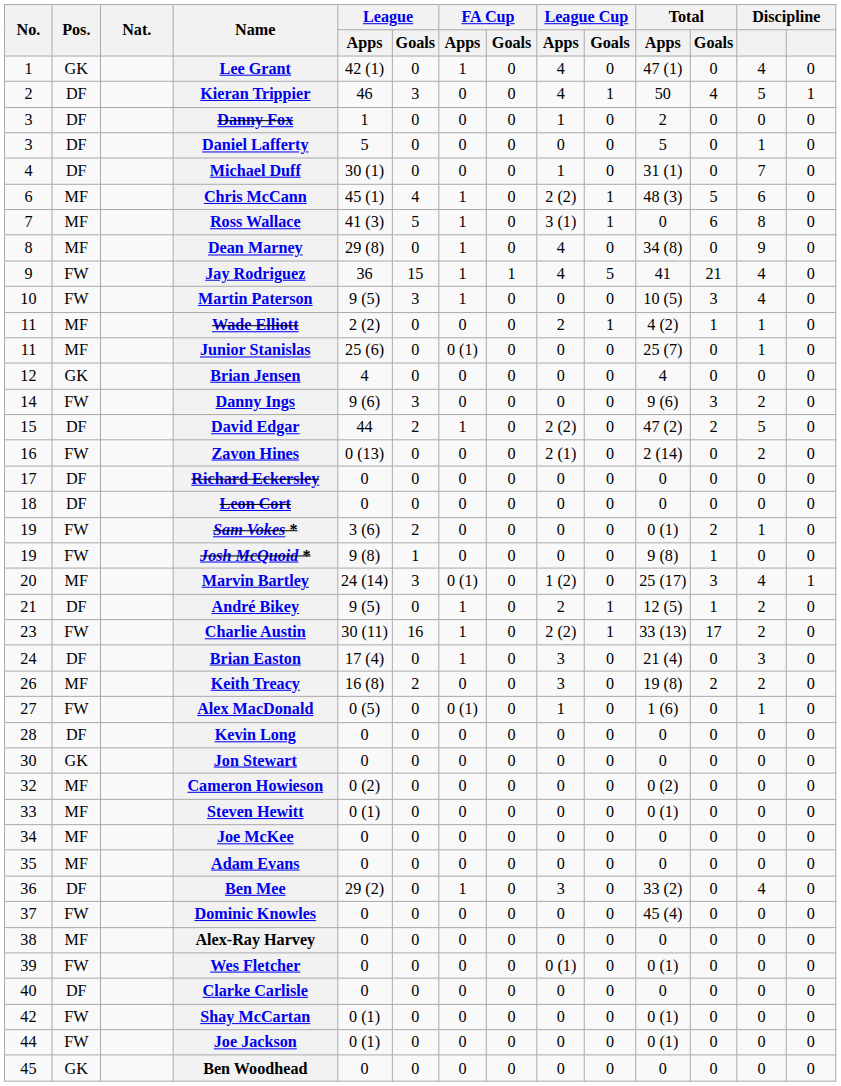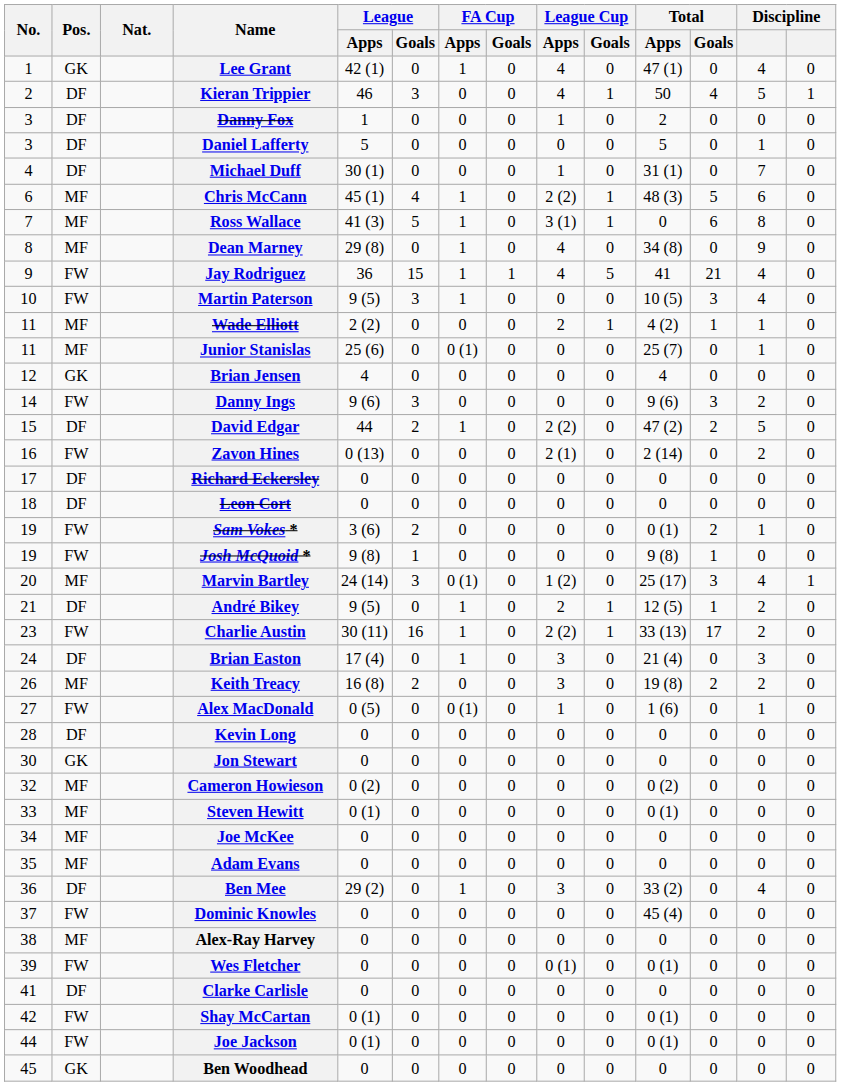 <table class="wikitable plainrowheaders" style="text-align:center">
 <tr>
 <th rowspan="2" width="40">No.</th>
 <th rowspan="2" width="40">Pos.</th>
 <th rowspan="2" width="65">Nat.</th>
 <th rowspan="2" width="155" scope="col">Name</th>
 <th colspan="2" width="90"><a href='#'>League</a></th>
 <th colspan="2" width="90"><a href='#'>FA Cup</a></th>
 <th colspan="2" width="90"><a href='#'>League Cup</a></th>
 <th colspan="2" width="90">Total</th>
 <th colspan="2" width="90">Discipline</th>
 </tr>
 <tr>
 <th scope="col">Apps</th>
 <th scope="col">Goals</th>
 <th scope="col">Apps</th>
 <th scope="col">Goals</th>
 <th scope="col">Apps</th>
 <th scope="col">Goals</th>
 <th scope="col">Apps</th>
 <th scope="col">Goals</th>
 <th scope="col"></th>
 <th scope="col"></th>
 </tr>
 <tr>
 <td>1</td>
 <td>GK</td>
 <td align="left"></td>
 <th scope="row"><a href='#'>Lee Grant</a></th>
 <td>42 (1)</td>
 <td>0</td>
 <td>1</td>
 <td>0</td>
 <td>4</td>
 <td>0</td>
 <td>47 (1)</td>
 <td>0</td>
 <td>4</td>
 <td>0</td>
 </tr>
 <tr>
 <td>2</td>
 <td>DF</td>
 <td align="left"></td>
 <th scope="row"><a href='#'>Kieran Trippier</a></th>
 <td>46</td>
 <td>3</td>
 <td>0</td>
 <td>0</td>
 <td>4</td>
 <td>1</td>
 <td>50</td>
 <td>4</td>
 <td>5</td>
 <td>1</td>
 </tr>
 <tr>
 <td>3</td>
 <td>DF</td>
 <td align="left"></td>
 <th scope="row"><s><a href='#'>Danny Fox</a></s> </th>
 <td>1</td>
 <td>0</td>
 <td>0</td>
 <td>0</td>
 <td>1</td>
 <td>0</td>
 <td>2</td>
 <td>0</td>
 <td>0</td>
 <td>0</td>
 </tr>
 <tr>
 <td>3</td>
 <td>DF</td>
 <td align="left"></td>
 <th scope="row"><a href='#'>Daniel Lafferty</a></th>
 <td>5</td>
 <td>0</td>
 <td>0</td>
 <td>0</td>
 <td>0</td>
 <td>0</td>
 <td>5</td>
 <td>0</td>
 <td>1</td>
 <td>0</td>
 </tr>
 <tr>
 <td>4</td>
 <td>DF</td>
 <td align="left"></td>
 <th scope="row"><a href='#'>Michael Duff</a></th>
 <td>30 (1)</td>
 <td>0</td>
 <td>0</td>
 <td>0</td>
 <td>1</td>
 <td>0</td>
 <td>31 (1)</td>
 <td>0</td>
 <td>7</td>
 <td>0</td>
 </tr>
 <tr>
 <td>6</td>
 <td>MF</td>
 <td align="left"></td>
 <th scope="row"><a href='#'>Chris McCann</a></th>
 <td>45 (1)</td>
 <td>4</td>
 <td>1</td>
 <td>0</td>
 <td>2 (2)</td>
 <td>1</td>
 <td>48 (3)</td>
 <td>5</td>
 <td>6</td>
 <td>0</td>
 </tr>
 <tr>
 <td>7</td>
 <td>MF</td>
 <td align="left"></td>
 <th scope="row"><a href='#'>Ross Wallace</a></th>
 <td>41 (3)</td>
 <td>5</td>
 <td>1</td>
 <td>0</td>
 <td>3 (1)</td>
 <td>1</td>
 <td>0</td>
 <td>6</td>
 <td>8</td>
 <td>0</td>
 </tr>
 <tr>
 <td>8</td>
 <td>MF</td>
 <td align="left"></td>
 <th scope="row"><a href='#'>Dean Marney</a></th>
 <td>29 (8)</td>
 <td>0</td>
 <td>1</td>
 <td>0</td>
 <td>4</td>
 <td>0</td>
 <td>34 (8)</td>
 <td>0</td>
 <td>9</td>
 <td>0</td>
 </tr>
 <tr>
 <td>9</td>
 <td>FW</td>
 <td align="left"></td>
 <th scope="row"><a href='#'>Jay Rodriguez</a></th>
 <td>36</td>
 <td>15</td>
 <td>1</td>
 <td>1</td>
 <td>4</td>
 <td>5</td>
 <td>41</td>
 <td>21</td>
 <td>4</td>
 <td>0</td>
 </tr>
 <tr>
 <td>10</td>
 <td>FW</td>
 <td align="left"></td>
 <th scope="row"><a href='#'>Martin Paterson</a></th>
 <td>9 (5)</td>
 <td>3</td>
 <td>1</td>
 <td>0</td>
 <td>0</td>
 <td>0</td>
 <td>10 (5)</td>
 <td>3</td>
 <td>4</td>
 <td>0</td>
 </tr>
 <tr>
 <td>11</td>
 <td>MF</td>
 <td align="left"></td>
 <th scope="row"><s><a href='#'>Wade Elliott</a></s> </th>
 <td>2 (2)</td>
 <td>0</td>
 <td>0</td>
 <td>0</td>
 <td>2</td>
 <td>1</td>
 <td>4 (2)</td>
 <td>1</td>
 <td>1</td>
 <td>0</td>
 </tr>
 <tr>
 <td>11</td>
 <td>MF</td>
 <td align="left"></td>
 <th scope="row"><a href='#'>Junior Stanislas</a></th>
 <td>25 (6)</td>
 <td>0</td>
 <td>0 (1)</td>
 <td>0</td>
 <td>0</td>
 <td>0</td>
 <td>25 (7)</td>
 <td>0</td>
 <td>1</td>
 <td>0</td>
 </tr>
 <tr>
 <td>12</td>
 <td>GK</td>
 <td align="left"></td>
 <th scope="row"><a href='#'>Brian Jensen</a></th>
 <td>4</td>
 <td>0</td>
 <td>0</td>
 <td>0</td>
 <td>0</td>
 <td>0</td>
 <td>4</td>
 <td>0</td>
 <td>0</td>
 <td>0</td>
 </tr>
 <tr>
 <td>14</td>
 <td>FW</td>
 <td align="left"></td>
 <th scope="row"><a href='#'>Danny Ings</a></th>
 <td>9 (6)</td>
 <td>3</td>
 <td>0</td>
 <td>0</td>
 <td>0</td>
 <td>0</td>
 <td>9 (6)</td>
 <td>3</td>
 <td>2</td>
 <td>0</td>
 </tr>
 <tr>
 <td>15</td>
 <td>DF</td>
 <td align="left"></td>
 <th scope="row"><a href='#'>David Edgar</a></th>
 <td>44</td>
 <td>2</td>
 <td>1</td>
 <td>0</td>
 <td>2 (2)</td>
 <td>0</td>
 <td>47 (2)</td>
 <td>2</td>
 <td>5</td>
 <td>0</td>
 </tr>
 <tr>
 <td>16</td>
 <td>FW</td>
 <td align="left"></td>
 <th scope="row"><a href='#'>Zavon Hines</a></th>
 <td>0 (13)</td>
 <td>0</td>
 <td>0</td>
 <td>0</td>
 <td>2 (1)</td>
 <td>0</td>
 <td>2 (14)</td>
 <td>0</td>
 <td>2</td>
 <td>0</td>
 </tr>
 <tr>
 <td>17</td>
 <td>DF</td>
 <td align="left"></td>
 <th scope="row"><s><a href='#'>Richard Eckersley</a></s> </th>
 <td>0</td>
 <td>0</td>
 <td>0</td>
 <td>0</td>
 <td>0</td>
 <td>0</td>
 <td>0</td>
 <td>0</td>
 <td>0</td>
 <td>0</td>
 </tr>
 <tr>
 <td>18</td>
 <td>DF</td>
 <td align="left"></td>
 <th scope="row"><s><a href='#'>Leon Cort</a></s> </th>
 <td>0</td>
 <td>0</td>
 <td>0</td>
 <td>0</td>
 <td>0</td>
 <td>0</td>
 <td>0</td>
 <td>0</td>
 <td>0</td>
 <td>0</td>
 </tr>
 <tr>
 <td>19</td>
 <td>FW</td>
 <td align="left"></td>
 <th scope="row"><s><em><a href='#'>Sam Vokes</a></em> *</s> </th>
 <td>3 (6)</td>
 <td>2</td>
 <td>0</td>
 <td>0</td>
 <td>0</td>
 <td>0</td>
 <td>0 (1)</td>
 <td>2</td>
 <td>1</td>
 <td>0</td>
 </tr>
 <tr>
 <td>19</td>
 <td>FW</td>
 <td align="left"></td>
 <th scope="row"><s><em><a href='#'>Josh McQuoid</a></em> *</s> </th>
 <td>9 (8)</td>
 <td>1</td>
 <td>0</td>
 <td>0</td>
 <td>0</td>
 <td>0</td>
 <td>9 (8)</td>
 <td>1</td>
 <td>0</td>
 <td>0</td>
 </tr>
 <tr>
 <td>20</td>
 <td>MF</td>
 <td align="left"></td>
 <th scope="row"><a href='#'>Marvin Bartley</a></th>
 <td>24 (14)</td>
 <td>3</td>
 <td>0 (1)</td>
 <td>0</td>
 <td>1 (2)</td>
 <td>0</td>
 <td>25 (17)</td>
 <td>3</td>
 <td>4</td>
 <td>1</td>
 </tr>
 <tr>
 <td>21</td>
 <td>DF</td>
 <td align="left"></td>
 <th scope="row"><a href='#'>André Bikey</a></th>
 <td>9 (5)</td>
 <td>0</td>
 <td>1</td>
 <td>0</td>
 <td>2</td>
 <td>1</td>
 <td>12 (5)</td>
 <td>1</td>
 <td>2</td>
 <td>0</td>
 </tr>
 <tr>
 <td>23</td>
 <td>FW</td>
 <td align="left"></td>
 <th scope="row"><a href='#'>Charlie Austin</a></th>
 <td>30 (11)</td>
 <td>16</td>
 <td>1</td>
 <td>0</td>
 <td>2 (2)</td>
 <td>1</td>
 <td>33 (13)</td>
 <td>17</td>
 <td>2</td>
 <td>0</td>
 </tr>
 <tr>
 <td>24</td>
 <td>DF</td>
 <td align="left"></td>
 <th scope="row"><a href='#'>Brian Easton</a></th>
 <td>17 (4)</td>
 <td>0</td>
 <td>1</td>
 <td>0</td>
 <td>3</td>
 <td>0</td>
 <td>21 (4)</td>
 <td>0</td>
 <td>3</td>
 <td>0</td>
 </tr>
 <tr>
 <td>26</td>
 <td>MF</td>
 <td align="left"></td>
 <th scope="row"><a href='#'>Keith Treacy</a></th>
 <td>16 (8)</td>
 <td>2</td>
 <td>0</td>
 <td>0</td>
 <td>3</td>
 <td>0</td>
 <td>19 (8)</td>
 <td>2</td>
 <td>2</td>
 <td>0</td>
 </tr>
 <tr>
 <td>27</td>
 <td>FW</td>
 <td align="left"></td>
 <th scope="row"><a href='#'>Alex MacDonald</a></th>
 <td>0 (5)</td>
 <td>0</td>
 <td>0 (1)</td>
 <td>0</td>
 <td>1</td>
 <td>0</td>
 <td>1 (6)</td>
 <td>0</td>
 <td>1</td>
 <td>0</td>
 </tr>
 <tr>
 <td>28</td>
 <td>DF</td>
 <td align="left"></td>
 <th scope="row"><a href='#'>Kevin Long</a></th>
 <td>0</td>
 <td>0</td>
 <td>0</td>
 <td>0</td>
 <td>0</td>
 <td>0</td>
 <td>0</td>
 <td>0</td>
 <td>0</td>
 <td>0</td>
 </tr>
 <tr>
 <td>30</td>
 <td>GK</td>
 <td align="left"></td>
 <th scope="row"><a href='#'>Jon Stewart</a></th>
 <td>0</td>
 <td>0</td>
 <td>0</td>
 <td>0</td>
 <td>0</td>
 <td>0</td>
 <td>0</td>
 <td>0</td>
 <td>0</td>
 <td>0</td>
 </tr>
 <tr>
 <td>32</td>
 <td>MF</td>
 <td align="left"></td>
 <th scope="row"><a href='#'>Cameron Howieson</a></th>
 <td>0 (2)</td>
 <td>0</td>
 <td>0</td>
 <td>0</td>
 <td>0</td>
 <td>0</td>
 <td>0 (2)</td>
 <td>0</td>
 <td>0</td>
 <td>0</td>
 </tr>
 <tr>
 <td>33</td>
 <td>MF</td>
 <td align="left"></td>
 <th scope="row"><a href='#'>Steven Hewitt</a></th>
 <td>0 (1)</td>
 <td>0</td>
 <td>0</td>
 <td>0</td>
 <td>0</td>
 <td>0</td>
 <td>0 (1)</td>
 <td>0</td>
 <td>0</td>
 <td>0</td>
 </tr>
 <tr>
 <td>34</td>
 <td>MF</td>
 <td align="left"></td>
 <th scope="row"><a href='#'>Joe McKee</a></th>
 <td>0</td>
 <td>0</td>
 <td>0</td>
 <td>0</td>
 <td>0</td>
 <td>0</td>
 <td>0</td>
 <td>0</td>
 <td>0</td>
 <td>0</td>
 </tr>
 <tr>
 <td>35</td>
 <td>MF</td>
 <td align="left"></td>
 <th scope="row"><a href='#'>Adam Evans</a></th>
 <td>0</td>
 <td>0</td>
 <td>0</td>
 <td>0</td>
 <td>0</td>
 <td>0</td>
 <td>0</td>
 <td>0</td>
 <td>0</td>
 <td>0</td>
 </tr>
 <tr>
 <td>36</td>
 <td>DF</td>
 <td align="left"></td>
 <th scope="row"><a href='#'>Ben Mee</a></th>
 <td>29 (2)</td>
 <td>0</td>
 <td>1</td>
 <td>0</td>
 <td>3</td>
 <td>0</td>
 <td>33 (2)</td>
 <td>0</td>
 <td>4</td>
 <td>0</td>
 </tr>
 <tr>
 <td>37</td>
 <td>FW</td>
 <td align="left"></td>
 <th scope="row"><a href='#'>Dominic Knowles</a></th>
 <td>0</td>
 <td>0</td>
 <td>0</td>
 <td>0</td>
 <td>0</td>
 <td>0</td>
 <td>45 (4)</td>
 <td>0</td>
 <td>0</td>
 <td>0</td>
 </tr>
 <tr>
 <td>38</td>
 <td>MF</td>
 <td align="left"></td>
 <th scope="row">Alex-Ray Harvey</th>
 <td>0</td>
 <td>0</td>
 <td>0</td>
 <td>0</td>
 <td>0</td>
 <td>0</td>
 <td>0</td>
 <td>0</td>
 <td>0</td>
 <td>0</td>
 </tr>
 <tr>
 <td>39</td>
 <td>FW</td>
 <td align="left"></td>
 <th scope="row"><a href='#'>Wes Fletcher</a></th>
 <td>0</td>
 <td>0</td>
 <td>0</td>
 <td>0</td>
 <td>0 (1)</td>
 <td>0</td>
 <td>0 (1)</td>
 <td>0</td>
 <td>0</td>
 <td>0</td>
 </tr>
 <tr>
-<td>40</td>
+<td>41</td>
 <td>DF</td>
 <td align="left"></td>
 <th scope="row"><a href='#'>Clarke Carlisle</a></th>
 <td>0</td>
 <td>0</td>
 <td>0</td>
 <td>0</td>
 <td>0</td>
 <td>0</td>
 <td>0</td>
 <td>0</td>
 <td>0</td>
 <td>0</td>
 </tr>
 <tr>
 <td>42</td>
 <td>FW</td>
 <td align="left"></td>
 <th scope="row"><a href='#'>Shay McCartan</a></th>
 <td>0 (1)</td>
 <td>0</td>
 <td>0</td>
 <td>0</td>
 <td>0</td>
 <td>0</td>
 <td>0 (1)</td>
 <td>0</td>
 <td>0</td>
 <td>0</td>
 </tr>
 <tr>
 <td>44</td>
 <td>FW</td>
 <td align="left"></td>
 <th scope="row"><a href='#'>Joe Jackson</a></th>
 <td>0 (1)</td>
 <td>0</td>
 <td>0</td>
 <td>0</td>
 <td>0</td>
 <td>0</td>
 <td>0 (1)</td>
 <td>0</td>
 <td>0</td>
 <td>0</td>
 </tr>
 <tr>
 <td>45</td>
 <td>GK</td>
 <td align="left"></td>
 <th scope="row">Ben Woodhead</th>
 <td>0</td>
 <td>0</td>
 <td>0</td>
 <td>0</td>
 <td>0</td>
 <td>0</td>
 <td>0</td>
 <td>0</td>
 <td>0</td>
 <td>0</td>
 </tr>
 </table>
